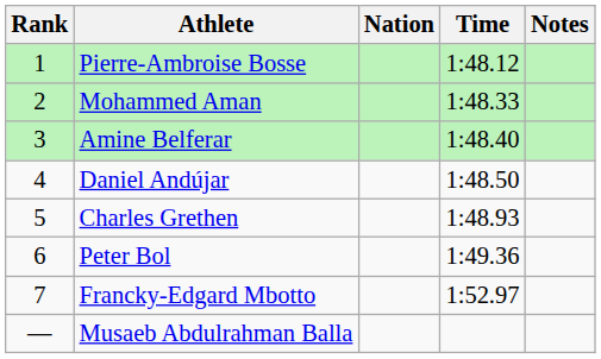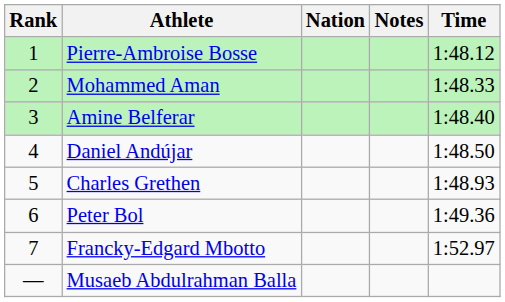 <table class="wikitable sortable" style="text-align:center">
 <tr>
 <th>Rank</th>
 <th>Athlete</th>
 <th>Nation</th>
+<th>Notes</th>
 <th>Time</th>
-<th>Notes</th>
 </tr>
 <tr bgcolor=bbf3bb>
 <td>1</td>
 <td align=left><a href='#'>Pierre-Ambroise Bosse</a></td>
 <td align=left></td>
+<td></td>
 <td>1:48.12</td>
-<td></td>
 </tr>
 <tr bgcolor=bbf3bb>
 <td>2</td>
 <td align=left><a href='#'>Mohammed Aman</a></td>
 <td align=left></td>
+<td></td>
 <td>1:48.33</td>
-<td></td>
 </tr>
 <tr bgcolor=bbf3bb>
 <td>3</td>
 <td align=left><a href='#'>Amine Belferar</a></td>
 <td align=left></td>
+<td></td>
 <td>1:48.40</td>
-<td></td>
 </tr>
 <tr>
 <td>4</td>
 <td align=left><a href='#'>Daniel Andújar</a></td>
 <td align=left></td>
+<td></td>
 <td>1:48.50</td>
-<td></td>
 </tr>
 <tr>
 <td>5</td>
 <td align=left><a href='#'>Charles Grethen</a></td>
 <td align=left></td>
+<td></td>
 <td>1:48.93</td>
-<td></td>
 </tr>
 <tr>
 <td>6</td>
 <td align=left><a href='#'>Peter Bol</a></td>
 <td align=left></td>
+<td></td>
 <td>1:49.36</td>
-<td></td>
 </tr>
 <tr>
 <td>7</td>
 <td align=left><a href='#'>Francky-Edgard Mbotto</a></td>
 <td align=left></td>
+<td></td>
 <td>1:52.97</td>
-<td></td>
 </tr>
 <tr>
 <td data-sort-value=8>—</td>
 <td align=left><a href='#'>Musaeb Abdulrahman Balla</a></td>
 <td align=left></td>
 <td></td>
 <td></td>
 </tr>
 </table>
